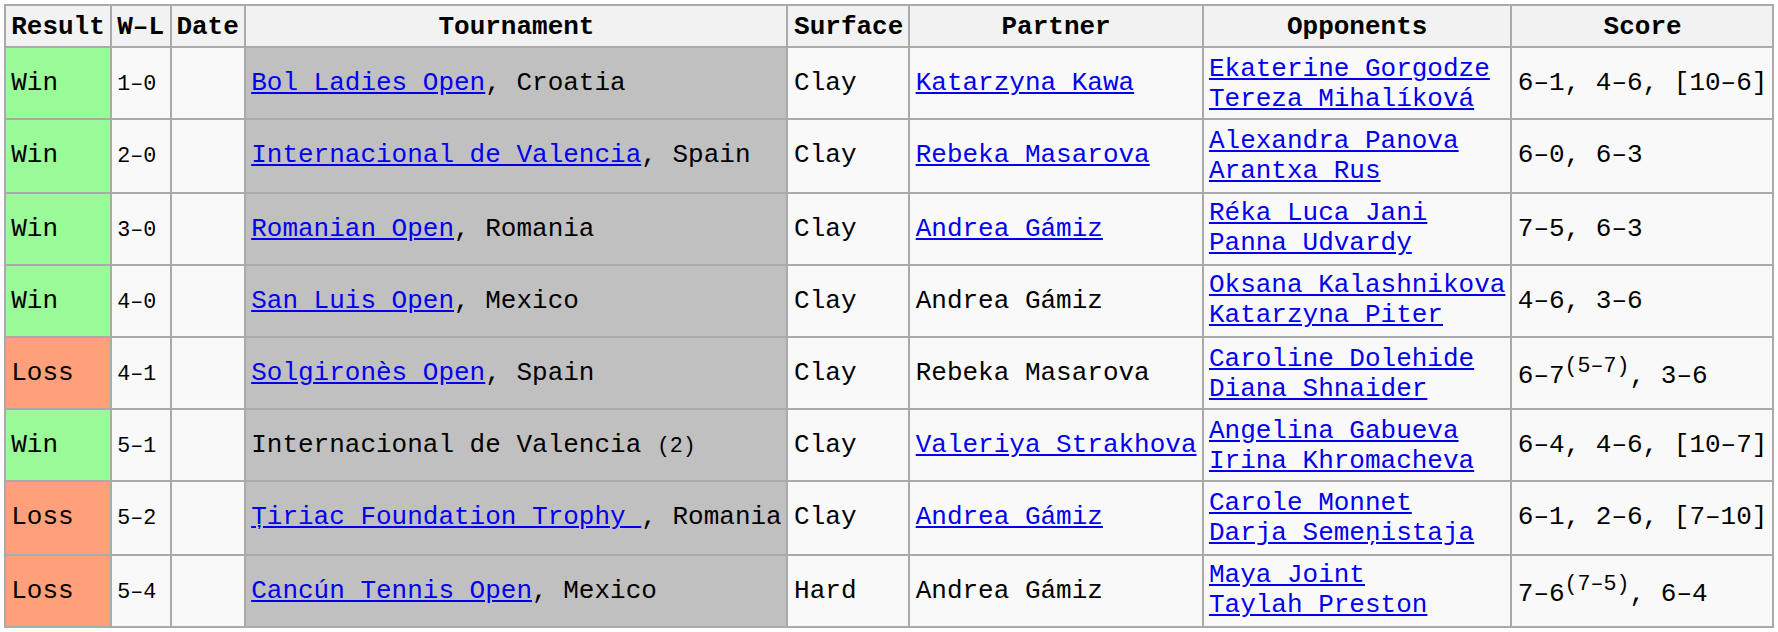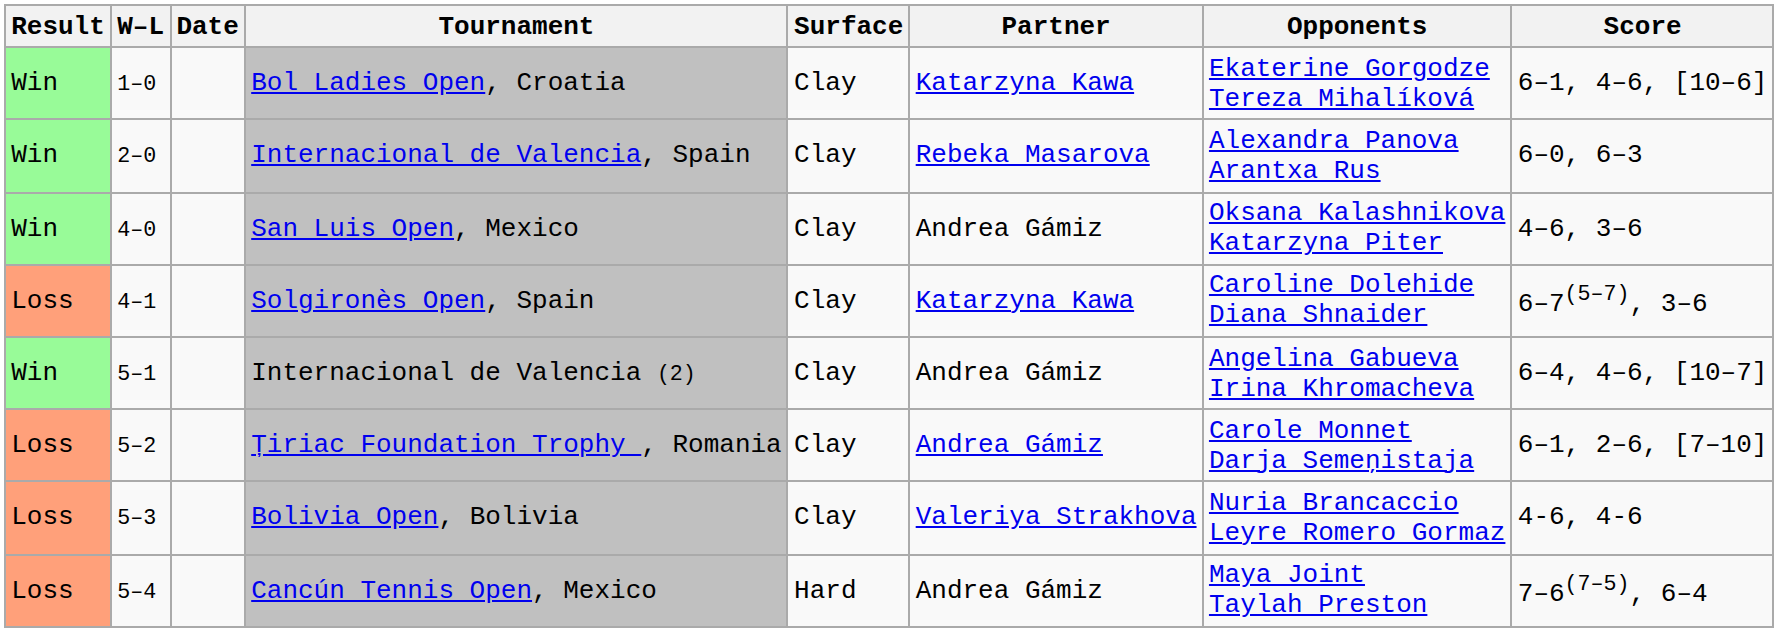 <table class="sortable wikitable">
 <tr>
 <th>Result</th>
 <th class="unsortable">W–L</th>
 <th>Date</th>
 <th>Tournament</th>
 <th>Surface</th>
 <th>Partner</th>
 <th>Opponents</th>
 <th class="unsortable">Score</th>
 </tr>
 <tr>
 <td style="background:#98fb98;">Win</td>
 <td><small>1–0</small></td>
 <td><a href='#'></a></td>
 <td style="background:silver;"><a href='#'>Bol Ladies Open</a>, Croatia</td>
 <td>Clay</td>
 <td> <a href='#'>Katarzyna Kawa</a></td>
 <td> <a href='#'>Ekaterine Gorgodze</a> <br>  <a href='#'>Tereza Mihalíková</a></td>
 <td>6–1, 4–6, [10–6]</td>
 </tr>
 <tr>
 <td style="background:#98fb98;">Win</td>
 <td><small>2–0</small></td>
 <td><a href='#'></a></td>
 <td style="background:silver;"><a href='#'>Internacional de Valencia</a>, Spain</td>
 <td>Clay</td>
 <td> <a href='#'>Rebeka Masarova</a></td>
 <td> <a href='#'>Alexandra Panova</a> <br>  <a href='#'>Arantxa Rus</a></td>
 <td>6–0, 6–3</td>
 </tr>
 <tr>
 <td style="background:#98fb98;">Win</td>
-<td><small>3–0</small></td>
-<td><a href='#'></a></td>
-<td style="background:silver;"><a href='#'>Romanian Open</a>, Romania</td>
-<td>Clay</td>
-<td> <a href='#'>Andrea Gámiz</a></td>
-<td> <a href='#'>Réka Luca Jani</a> <br>  <a href='#'>Panna Udvardy</a></td>
-<td>7–5, 6–3</td>
-</tr>
-<tr>
-<td style="background:#98fb98;">Win</td>
 <td><small>4–0</small></td>
 <td><a href='#'></a></td>
 <td style="background:silver;"><a href='#'>San Luis Open</a>, Mexico</td>
 <td>Clay</td>
 <td> Andrea Gámiz</td>
 <td> <a href='#'>Oksana Kalashnikova</a> <br>  <a href='#'>Katarzyna Piter</a></td>
 <td>4–6, 3–6</td>
 </tr>
 <tr>
 <td style="background:#ffa07a;">Loss</td>
 <td><small>4–1</small></td>
 <td><a href='#'></a></td>
 <td style="background:silver;"><a href='#'>Solgironès Open</a>, Spain</td>
 <td>Clay</td>
-<td> Rebeka Masarova</td>
+<td> <a href='#'>Katarzyna Kawa</a></td>
 <td> <a href='#'>Caroline Dolehide</a> <br>  <a href='#'>Diana Shnaider</a></td>
 <td>6–7<sup>(5–7)</sup>, 3–6</td>
 </tr>
 <tr>
 <td style="background:#98fb98;">Win</td>
 <td><small>5–1</small></td>
 <td><a href='#'></a></td>
 <td style="background:silver;">Internacional de Valencia <small>(2)</small></td>
 <td>Clay</td>
-<td> <a href='#'>Valeriya Strakhova</a></td>
+<td> Andrea Gámiz</td>
 <td> <a href='#'>Angelina Gabueva</a> <br>  <a href='#'>Irina Khromacheva</a></td>
 <td>6–4, 4–6, [10–7]</td>
 </tr>
 <tr>
 <td style="background:#ffa07a;">Loss</td>
 <td><small>5–2</small></td>
 <td><a href='#'></a></td>
 <td bgcolor=silver><a href='#'>Țiriac Foundation Trophy </a>, Romania</td>
 <td>Clay</td>
 <td> <a href='#'>Andrea Gámiz</a></td>
 <td> <a href='#'>Carole Monnet</a> <br>  <a href='#'>Darja Semeņistaja</a></td>
 <td>6–1, 2–6, [7–10]</td>
 </tr>
 <tr>
 <td style="background:#ffa07a;">Loss</td>
+<td><small>5–3</small></td>
+<td><a href='#'></a></td>
+<td bgcolor=silver><a href='#'>Bolivia Open</a>, Bolivia</td>
+<td>Clay</td>
+<td> <a href='#'>Valeriya Strakhova</a></td>
+<td> <a href='#'>Nuria Brancaccio</a> <br>  <a href='#'>Leyre Romero Gormaz</a></td>
+<td>4-6, 4-6</td>
+</tr>
+<tr>
+<td style="background:#ffa07a;">Loss</td>
 <td><small>5–4</small></td>
 <td><a href='#'></a></td>
 <td bgcolor=silver><a href='#'>Cancún Tennis Open</a>, Mexico</td>
 <td>Hard</td>
 <td> Andrea Gámiz</td>
 <td> <a href='#'>Maya Joint</a> <br>  <a href='#'>Taylah Preston</a></td>
 <td>7–6<sup>(7–5)</sup>, 6–4</td>
 </tr>
 </table>
